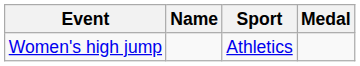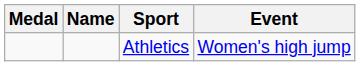 <table class="wikitable sortable" style="font-size:90%">
 <tr>
-<th>Event</th>
+<th>Medal</th>
 <th>Name</th>
 <th>Sport</th>
-<th>Medal</th>
+<th>Event</th>
 </tr>
 <tr>
-<td><a href='#'>Women's high jump</a></td>
+<td></td>
 <td></td>
 <td><a href='#'>Athletics</a></td>
-<td></td>
+<td><a href='#'>Women's high jump</a></td>
 </tr>
 </table>
